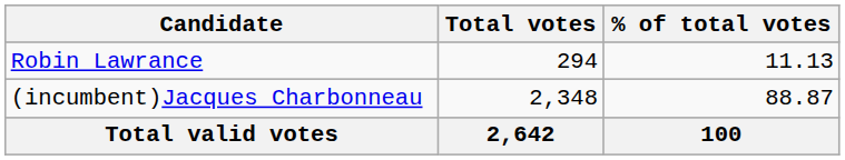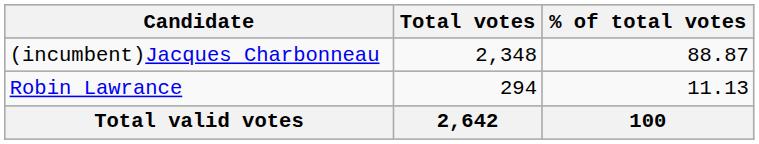 <table style="width:475px;" class="wikitable">
 <tr bgcolor="#EEEEEE">
 <th align="left">Candidate</th>
 <th align="right">Total votes</th>
 <th align="right">% of total votes</th>
 </tr>
 <tr>
+<td align="left">(incumbent)<a href='#'>Jacques Charbonneau</a></td>
+<td align="right">2,348</td>
+<td align="right">88.87</td>
+</tr>
+<tr>
 <td align="left"><a href='#'>Robin Lawrance</a></td>
 <td align="right">294</td>
 <td align="right">11.13</td>
-</tr>
-<tr>
-<td align="left">(incumbent)<a href='#'>Jacques Charbonneau</a></td>
-<td align="right">2,348</td>
-<td align="right">88.87</td>
 </tr>
 <tr>
 <th align="right">Total valid votes</th>
 <th align="right">2,642</th>
 <th align="right">100</th>
 </tr>
 </table>
